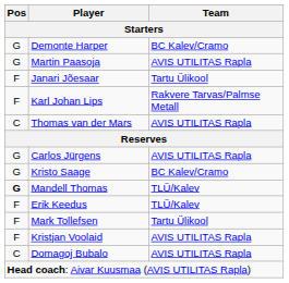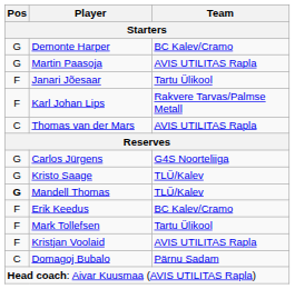 <table class="wikitable" style="text-align:center; font-size:90%;">
 <tr>
 <th scope="col" style="width:25px;">Pos</th>
 <th scope="col" style="width:160px;">Player</th>
 <th scope="col" style="width:180px;">Team</th>
 </tr>
 <tr>
 <th scope="col" colspan="5">Starters</th>
 </tr>
 <tr>
 <td>G</td>
 <td align=left> <a href='#'>Demonte Harper</a></td>
 <td align=left><a href='#'>BC Kalev/Cramo</a></td>
 </tr>
 <tr>
 <td>G</td>
 <td align=left> <a href='#'>Martin Paasoja</a></td>
 <td align=left><a href='#'>AVIS UTILITAS Rapla</a></td>
 </tr>
 <tr>
 <td>F</td>
 <td align=left> <a href='#'>Janari Jõesaar</a></td>
 <td align=left><a href='#'>Tartu Ülikool</a></td>
 </tr>
 <tr>
 <td>F</td>
 <td align=left> <a href='#'>Karl Johan Lips</a></td>
 <td align=left><a href='#'>Rakvere Tarvas/Palmse Metall</a></td>
 </tr>
 <tr>
 <td>C</td>
 <td align=left> <a href='#'>Thomas van der Mars</a></td>
 <td align=left><a href='#'>AVIS UTILITAS Rapla</a></td>
 </tr>
 <tr>
 <th scope="col" colspan="5">Reserves</th>
 </tr>
 <tr>
 <td>G</td>
 <td align=left> <a href='#'>Carlos Jürgens</a></td>
-<td align=left><a href='#'>AVIS UTILITAS Rapla</a></td>
+<td align=left><a href='#'>G4S Noorteliiga</a></td>
 </tr>
 <tr>
 <td>G</td>
 <td align=left> <a href='#'>Kristo Saage</a></td>
-<td align=left><a href='#'>BC Kalev/Cramo</a></td>
+<td align=left><a href='#'>TLÜ/Kalev</a></td>
 </tr>
 <tr>
 <td><strong>G</strong></td>
 <td align=left> <a href='#'>Mandell Thomas</a></td>
 <td align=left><a href='#'>TLÜ/Kalev</a></td>
 </tr>
 <tr>
 <td>F</td>
 <td align=left> <a href='#'>Erik Keedus</a></td>
-<td align=left><a href='#'>TLÜ/Kalev</a></td>
+<td align=left><a href='#'>BC Kalev/Cramo</a></td>
 </tr>
 <tr>
 <td>F</td>
 <td align=left> <a href='#'>Mark Tollefsen</a></td>
 <td align=left><a href='#'>Tartu Ülikool</a></td>
 </tr>
 <tr>
 <td>F</td>
 <td align=left> <a href='#'>Kristjan Voolaid</a></td>
 <td align=left><a href='#'>AVIS UTILITAS Rapla</a></td>
 </tr>
 <tr>
 <td>C</td>
 <td align=left> <a href='#'>Domagoj Bubalo</a></td>
-<td align=left><a href='#'>AVIS UTILITAS Rapla</a></td>
+<td align=left><a href='#'>Pärnu Sadam</a></td>
 </tr>
 <tr>
 <td align=left colspan="5"><strong>Head coach</strong>:  <a href='#'>Aivar Kuusmaa</a> (<a href='#'>AVIS UTILITAS Rapla</a>)</td>
 </tr>
 </table>
